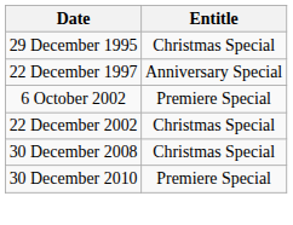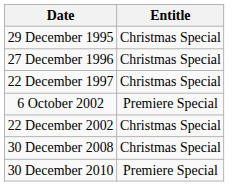 <table class="wikitable" style="text-align:center;">
 <tr>
 <th>Date</th>
 <th>Entitle</th>
 </tr>
 <tr>
 <td>29 December 1995</td>
 <td>Christmas Special</td>
 </tr>
 <tr>
+<td>27 December 1996</td>
+<td>Christmas Special</td>
+</tr>
+<tr>
 <td>22 December 1997</td>
-<td>Anniversary Special</td>
+<td>Christmas Special</td>
 </tr>
 <tr>
 <td>6 October 2002</td>
 <td>Premiere Special</td>
 </tr>
 <tr>
 <td>22 December 2002</td>
 <td>Christmas Special</td>
 </tr>
 <tr>
 <td>30 December 2008</td>
 <td>Christmas Special</td>
 </tr>
 <tr>
 <td>30 December 2010</td>
 <td>Premiere Special</td>
 </tr>
 </table>
